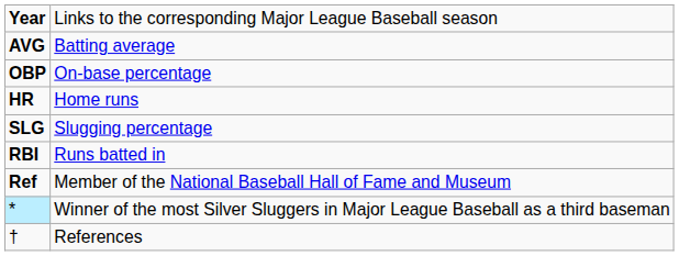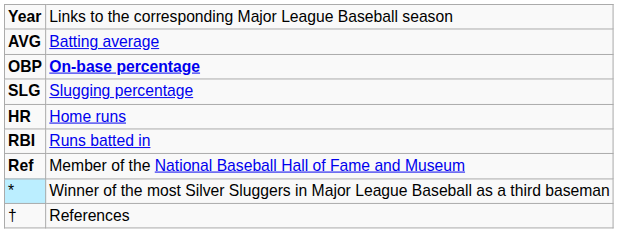 <table class="wikitable" border="1">
 <tr>
 <td><strong>Year</strong></td>
 <td>Links to the corresponding Major League Baseball season</td>
 </tr>
 <tr>
 <td><strong>AVG</strong></td>
 <td><a href='#'>Batting average</a></td>
 </tr>
 <tr>
 <td><strong>OBP</strong></td>
-<td><a href='#'>On-base percentage</a></td>
+<td><strong><a href='#'>On-base percentage</a></strong></td>
+</tr>
+<tr>
+<td><strong>SLG</strong></td>
+<td><a href='#'>Slugging percentage</a></td>
 </tr>
 <tr>
 <td><strong>HR</strong></td>
 <td><a href='#'>Home runs</a></td>
-</tr>
-<tr>
-<td><strong>SLG</strong></td>
-<td><a href='#'>Slugging percentage</a></td>
 </tr>
 <tr>
 <td><strong>RBI</strong></td>
 <td><a href='#'>Runs batted in</a></td>
 </tr>
 <tr>
 <td><strong>Ref</strong></td>
 <td>Member of the <a href='#'>National Baseball Hall of Fame and Museum</a></td>
 </tr>
 <tr>
 <td bgcolor="#bbeeff">*</td>
 <td>Winner of the most Silver Sluggers in Major League Baseball as a third baseman</td>
 </tr>
 <tr>
 <td>†</td>
 <td>References</td>
 </tr>
 </table>
